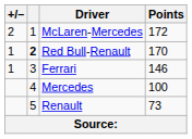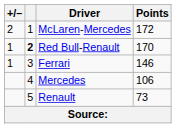 <table class="wikitable" style="font-size: 85%;">
 <tr>
 <th scope="col">+/–</th>
 <th scope="col"></th>
 <th scope="col">Driver</th>
 <th scope="col">Points</th>
 </tr>
 <tr>
 <td> 2</td>
 <td align="center">1</td>
 <td> <a href='#'>McLaren</a>-<a href='#'>Mercedes</a></td>
 <td>172</td>
 </tr>
 <tr>
 <td> 1</td>
 <td align="center"><strong>2</strong></td>
 <td> <a href='#'>Red Bull</a>-<a href='#'>Renault</a></td>
 <td>170</td>
 </tr>
 <tr>
 <td> 1</td>
 <td align="center">3</td>
 <td> <a href='#'>Ferrari</a></td>
 <td>146</td>
 </tr>
 <tr>
 <td></td>
 <td align="center">4</td>
 <td> <a href='#'>Mercedes</a></td>
-<td>100</td>
+<td>106</td>
 </tr>
 <tr>
 <td></td>
 <td align="center">5</td>
 <td> <a href='#'>Renault</a></td>
 <td>73</td>
 </tr>
 <tr>
 <th colspan=4>Source:</th>
 </tr>
 </table>
